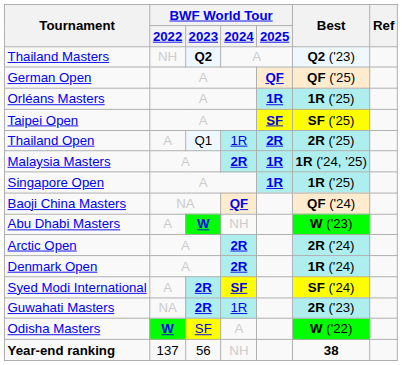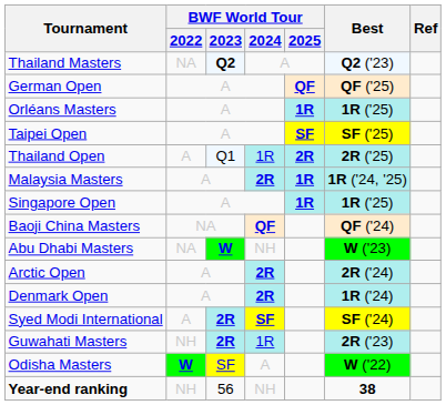 <table style='font-size: 90%; text-align:center;' class='wikitable'>
 <tr>
 <th rowspan="2">Tournament</th>
 <th colspan="4"><a href='#'>BWF World Tour</a></th>
 <th rowspan="2">Best</th>
 <th rowspan="2">Ref</th>
 </tr>
 <tr>
 <th><a href='#'>2022</a></th>
 <th><a href='#'>2023</a></th>
 <th><a href='#'>2024</a></th>
 <th><a href='#'>2025</a></th>
 </tr>
 <tr>
 <td align=left><a href='#'>Thailand Masters</a></td>
-<td style=color:#ccc>NH</td>
+<td style=color:#ccc>NA</td>
 <td 2023; bgcolor=F0F8FF><strong>Q2</strong></td>
 <td colspan="2" style=color:#ccc>A</td>
 <td bgcolor=F0F8FF><strong>Q2</strong> ('23)</td>
 <td></td>
 </tr>
 <tr>
 <td align=left><a href='#'>German Open</a></td>
 <td colspan="3" style=color:#ccc>A</td>
 <td bgcolor=FFEBCD><strong><a href='#'>QF</a></strong></td>
 <td bgcolor=FFEBCD><strong>QF</strong> ('25)</td>
 <td></td>
 </tr>
 <tr>
 <td align=left><a href='#'>Orléans Masters</a></td>
 <td colspan="3" style=color:#ccc>A</td>
 <td bgcolor=AFEEEE><strong><a href='#'>1R</a></strong></td>
 <td bgcolor=AFEEEE><strong>1R</strong> ('25)</td>
 <td></td>
 </tr>
 <tr>
 <td align=left><a href='#'>Taipei Open</a></td>
 <td colspan="3" style=color:#ccc>A</td>
 <td bgcolor=FFFF00><a href='#'><strong>SF</strong></a></td>
 <td bgcolor=FFFF00><strong>SF</strong> ('25)</td>
 <td></td>
 </tr>
 <tr>
 <td align=left><a href='#'>Thailand Open</a></td>
 <td style=color:#ccc>A</td>
 <td 2023; bgcolor=F0F8FF>Q1</td>
 <td bgcolor=AFEEEE><a href='#'>1R</a></td>
 <td bgcolor=AFEEEE><strong><a href='#'>2R</a></strong></td>
 <td bgcolor=AFEEEE><strong>2R</strong> ('25)</td>
 <td></td>
 </tr>
 <tr>
 <td align=left><a href='#'>Malaysia Masters</a></td>
 <td colspan="2" style=color:#ccc>A</td>
 <td bgcolor=AFEEEE><a href='#'><strong>2R</strong></a></td>
 <td bgcolor=AFEEEE><strong><a href='#'>1R</a></strong></td>
 <td bgcolor=AFEEEE><strong>1R</strong> ('24, '25)</td>
 <td></td>
 </tr>
 <tr>
 <td align=left><a href='#'>Singapore Open</a></td>
 <td colspan="3" style=color:#ccc>A</td>
 <td bgcolor=AFEEEE><strong><a href='#'>1R</a></strong></td>
 <td bgcolor=AFEEEE><strong>1R</strong> ('25)</td>
 <td></td>
 </tr>
 <tr>
 <td align=left><a href='#'>Baoji China Masters</a></td>
 <td colspan="2" style=color:#ccc>NA</td>
 <td bgcolor=FFEBCD><strong><a href='#'>QF</a></strong></td>
 <td></td>
 <td bgcolor=FFEBCD><strong>QF</strong> ('24)</td>
 <td></td>
 </tr>
 <tr>
 <td align=left><a href='#'>Abu Dhabi Masters</a></td>
-<td style=color:#ccc>A</td>
+<td style=color:#ccc>NA</td>
 <td bgcolor=00FF00><a href='#'><strong>W</strong></a></td>
 <td style=color:#ccc>NH</td>
 <td></td>
 <td bgcolor=00FF00><strong>W</strong> ('23)</td>
 <td></td>
 </tr>
 <tr>
 <td align=left><a href='#'>Arctic Open</a></td>
 <td colspan="2" style=color:#ccc>A</td>
 <td bgcolor=AFEEEE><a href='#'><strong>2R</strong></a></td>
 <td></td>
 <td bgcolor=AFEEEE><strong>2R</strong> ('24)</td>
 <td></td>
 </tr>
 <tr>
 <td align=left><a href='#'>Denmark Open</a></td>
 <td colspan="2" style=color:#ccc>A</td>
 <td bgcolor=AFEEEE><a href='#'><strong>2R</strong></a></td>
 <td></td>
 <td bgcolor=AFEEEE><strong>1R</strong> ('24)</td>
 <td></td>
 </tr>
 <tr>
 <td align=left><a href='#'>Syed Modi International</a></td>
 <td style=color:#ccc>A</td>
 <td bgcolor=AFEEEE><a href='#'><strong>2R</strong></a></td>
 <td bgcolor=FFFF00><a href='#'><strong>SF</strong></a></td>
 <td></td>
 <td bgcolor=FFFF00><strong>SF</strong> ('24)</td>
 <td></td>
 </tr>
 <tr>
 <td align=left><a href='#'>Guwahati Masters</a></td>
-<td style=color:#ccc>NA</td>
+<td style=color:#ccc>NH</td>
 <td bgcolor=AFEEEE><a href='#'><strong>2R</strong></a></td>
 <td bgcolor=AFEEEE><a href='#'>1R</a></td>
 <td></td>
 <td bgcolor=AFEEEE><strong>2R</strong> ('23)</td>
 <td></td>
 </tr>
 <tr>
 <td align=left><a href='#'>Odisha Masters</a></td>
 <td bgcolor=00FF00><a href='#'><strong>W</strong></a></td>
 <td bgcolor=FFFF00><a href='#'>SF</a></td>
 <td style=color:#ccc>A</td>
 <td></td>
 <td bgcolor=00FF00><strong>W</strong> ('22)</td>
 <td></td>
 </tr>
 <tr>
 <td align=left><strong>Year-end ranking</strong></td>
-<td>137</td>
+<td style=color:#ccc>NH</td>
 <td>56</td>
 <td style=color:#ccc>NH</td>
 <td></td>
 <td><strong>38</strong></td>
 <td></td>
 </tr>
 </table>
